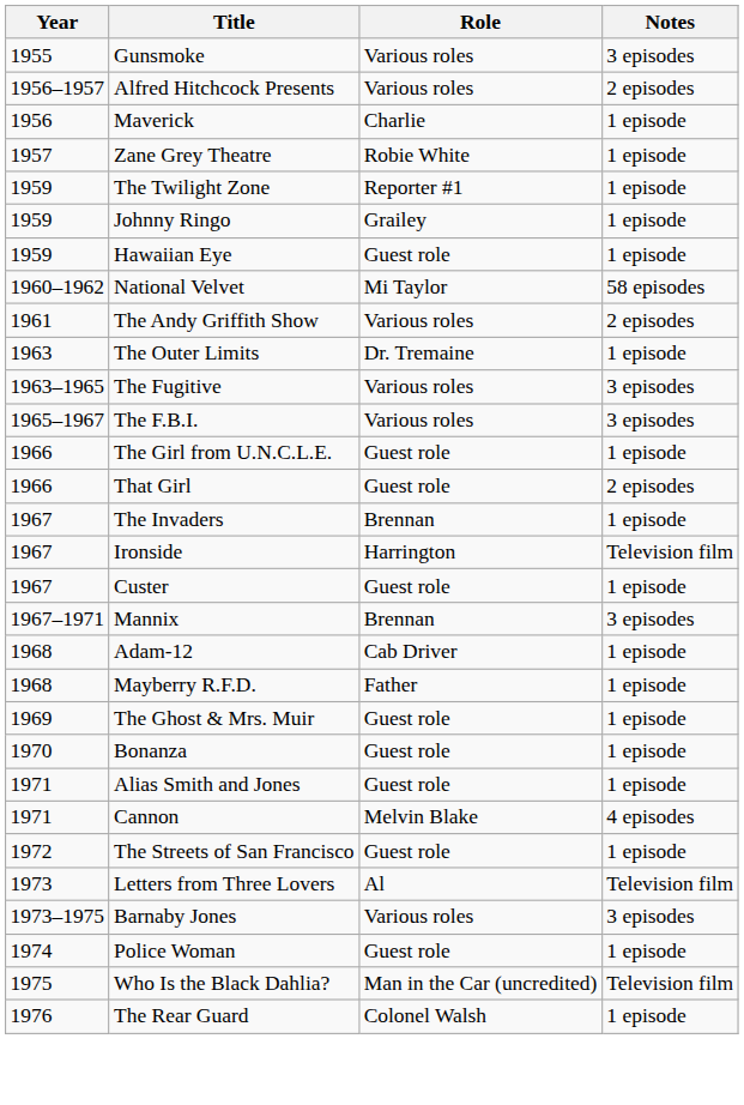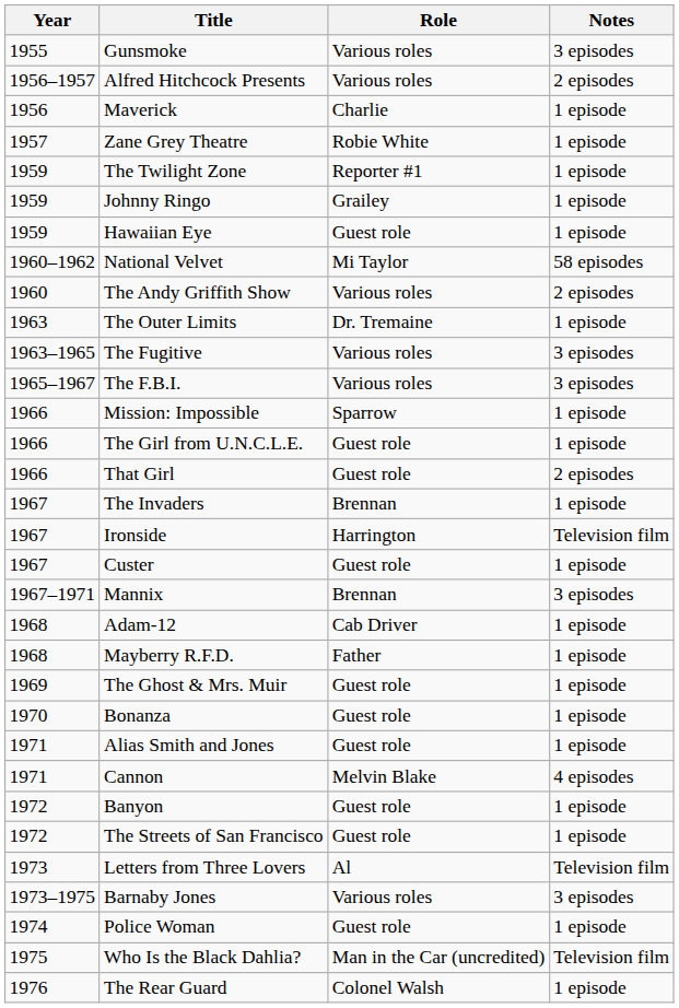 <table class="wikitable sortable">
 <tr>
 <th>Year</th>
 <th>Title</th>
 <th>Role</th>
 <th class="unsortable">Notes</th>
 </tr>
 <tr>
 <td>1955</td>
 <td>Gunsmoke</td>
 <td>Various roles</td>
 <td>3 episodes</td>
 </tr>
 <tr>
 <td>1956–1957</td>
 <td>Alfred Hitchcock Presents</td>
 <td>Various roles</td>
 <td>2 episodes</td>
 </tr>
 <tr>
 <td>1956</td>
 <td>Maverick</td>
 <td>Charlie</td>
 <td>1 episode</td>
 </tr>
 <tr>
 <td>1957</td>
 <td>Zane Grey Theatre</td>
 <td>Robie White</td>
 <td>1 episode</td>
 </tr>
 <tr>
 <td>1959</td>
 <td>The Twilight Zone</td>
 <td>Reporter #1</td>
 <td>1 episode</td>
 </tr>
 <tr>
 <td>1959</td>
 <td>Johnny Ringo</td>
 <td>Grailey</td>
 <td>1 episode</td>
 </tr>
 <tr>
 <td>1959</td>
 <td>Hawaiian Eye</td>
 <td>Guest role</td>
 <td>1 episode</td>
 </tr>
 <tr>
 <td>1960–1962</td>
 <td>National Velvet</td>
 <td>Mi Taylor</td>
 <td>58 episodes</td>
 </tr>
 <tr>
-<td>1961</td>
+<td>1960</td>
 <td>The Andy Griffith Show</td>
 <td>Various roles</td>
 <td>2 episodes</td>
 </tr>
 <tr>
 <td>1963</td>
 <td>The Outer Limits</td>
 <td>Dr. Tremaine</td>
 <td>1 episode</td>
 </tr>
 <tr>
 <td>1963–1965</td>
 <td>The Fugitive</td>
 <td>Various roles</td>
 <td>3 episodes</td>
 </tr>
 <tr>
 <td>1965–1967</td>
 <td>The F.B.I.</td>
 <td>Various roles</td>
 <td>3 episodes</td>
+</tr>
+<tr>
+<td>1966</td>
+<td>Mission: Impossible</td>
+<td>Sparrow</td>
+<td>1 episode</td>
 </tr>
 <tr>
 <td>1966</td>
 <td>The Girl from U.N.C.L.E.</td>
 <td>Guest role</td>
 <td>1 episode</td>
 </tr>
 <tr>
 <td>1966</td>
 <td>That Girl</td>
 <td>Guest role</td>
 <td>2 episodes</td>
 </tr>
 <tr>
 <td>1967</td>
 <td>The Invaders</td>
 <td>Brennan</td>
 <td>1 episode</td>
 </tr>
 <tr>
 <td>1967</td>
 <td>Ironside</td>
 <td>Harrington</td>
 <td>Television film</td>
 </tr>
 <tr>
 <td>1967</td>
 <td>Custer</td>
 <td>Guest role</td>
 <td>1 episode</td>
 </tr>
 <tr>
 <td>1967–1971</td>
 <td>Mannix</td>
 <td>Brennan</td>
 <td>3 episodes</td>
 </tr>
 <tr>
 <td>1968</td>
 <td>Adam-12</td>
 <td>Cab Driver</td>
 <td>1 episode</td>
 </tr>
 <tr>
 <td>1968</td>
 <td>Mayberry R.F.D.</td>
 <td>Father</td>
 <td>1 episode</td>
 </tr>
 <tr>
 <td>1969</td>
 <td>The Ghost & Mrs. Muir</td>
 <td>Guest role</td>
 <td>1 episode</td>
 </tr>
 <tr>
 <td>1970</td>
 <td>Bonanza</td>
 <td>Guest role</td>
 <td>1 episode</td>
 </tr>
 <tr>
 <td>1971</td>
 <td>Alias Smith and Jones</td>
 <td>Guest role</td>
 <td>1 episode</td>
 </tr>
 <tr>
 <td>1971</td>
 <td>Cannon</td>
 <td>Melvin Blake</td>
 <td>4 episodes</td>
 </tr>
 <tr>
 <td>1972</td>
+<td>Banyon</td>
+<td>Guest role</td>
+<td>1 episode</td>
+</tr>
+<tr>
+<td>1972</td>
 <td>The Streets of San Francisco</td>
 <td>Guest role</td>
 <td>1 episode</td>
 </tr>
 <tr>
 <td>1973</td>
 <td>Letters from Three Lovers</td>
 <td>Al</td>
 <td>Television film</td>
 </tr>
 <tr>
 <td>1973–1975</td>
 <td>Barnaby Jones</td>
 <td>Various roles</td>
 <td>3 episodes</td>
 </tr>
 <tr>
 <td>1974</td>
 <td>Police Woman</td>
 <td>Guest role</td>
 <td>1 episode</td>
 </tr>
 <tr>
 <td>1975</td>
 <td>Who Is the Black Dahlia?</td>
 <td>Man in the Car (uncredited)</td>
 <td>Television film</td>
 </tr>
 <tr>
 <td>1976</td>
 <td>The Rear Guard</td>
 <td>Colonel Walsh</td>
 <td>1 episode</td>
 </tr>
 </table>
